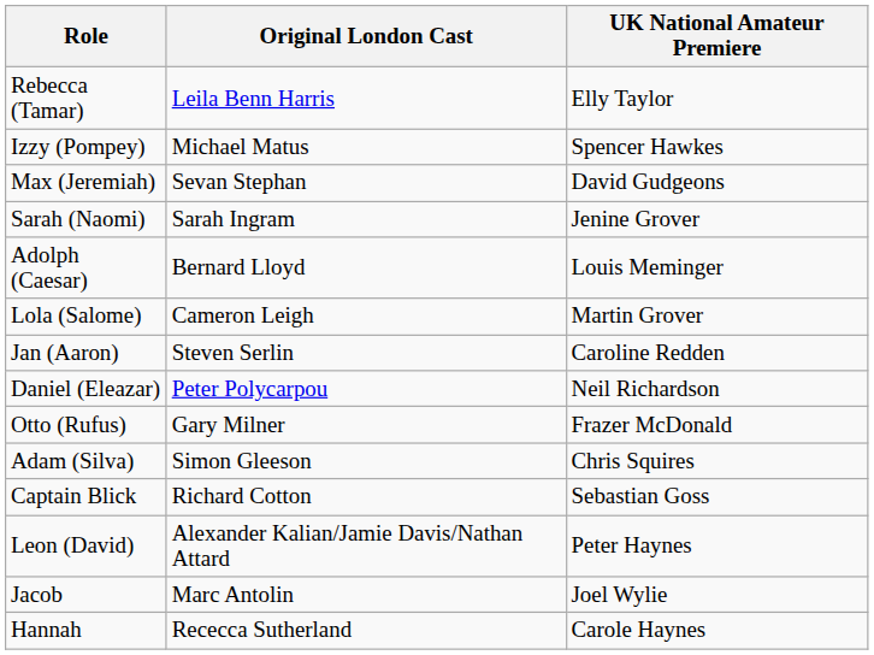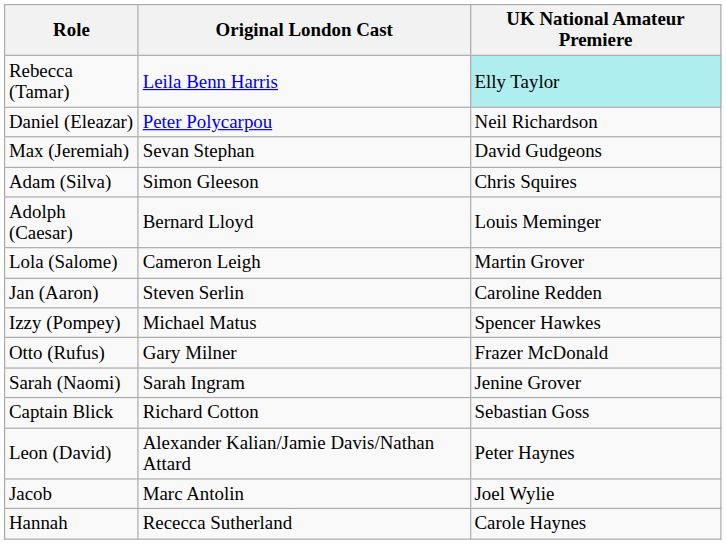 <table class="wikitable">
 <tr>
 <th>Role</th>
 <th>Original London Cast</th>
 <th>UK National Amateur Premiere</th>
 </tr>
 <tr>
 <td>Rebecca (Tamar)</td>
 <td><a href='#'>Leila Benn Harris</a></td>
-<td>Elly Taylor</td>
+<td style="background: paleturquoise;">Elly Taylor</td>
 </tr>
 <tr>
-<td>Izzy (Pompey)</td>
-<td>Michael Matus</td>
-<td>Spencer Hawkes</td>
+<td>Daniel (Eleazar)</td>
+<td><a href='#'>Peter Polycarpou</a></td>
+<td>Neil Richardson</td>
 </tr>
 <tr>
 <td>Max (Jeremiah)</td>
 <td>Sevan Stephan</td>
 <td>David Gudgeons</td>
 </tr>
 <tr>
-<td>Sarah (Naomi)</td>
-<td>Sarah Ingram</td>
-<td>Jenine Grover</td>
+<td>Adam (Silva)</td>
+<td>Simon Gleeson</td>
+<td>Chris Squires</td>
 </tr>
 <tr>
 <td>Adolph (Caesar)</td>
 <td>Bernard Lloyd</td>
 <td>Louis Meminger</td>
 </tr>
 <tr>
 <td>Lola (Salome)</td>
 <td>Cameron Leigh</td>
 <td>Martin Grover</td>
 </tr>
 <tr>
 <td>Jan (Aaron)</td>
 <td>Steven Serlin</td>
 <td>Caroline Redden</td>
 </tr>
 <tr>
-<td>Daniel (Eleazar)</td>
-<td><a href='#'>Peter Polycarpou</a></td>
-<td>Neil Richardson</td>
+<td>Izzy (Pompey)</td>
+<td>Michael Matus</td>
+<td>Spencer Hawkes</td>
 </tr>
 <tr>
 <td>Otto (Rufus)</td>
 <td>Gary Milner</td>
 <td>Frazer McDonald</td>
 </tr>
 <tr>
-<td>Adam (Silva)</td>
-<td>Simon Gleeson</td>
-<td>Chris Squires</td>
+<td>Sarah (Naomi)</td>
+<td>Sarah Ingram</td>
+<td>Jenine Grover</td>
 </tr>
 <tr>
 <td>Captain Blick</td>
 <td>Richard Cotton</td>
 <td>Sebastian Goss</td>
 </tr>
 <tr>
 <td>Leon (David)</td>
 <td>Alexander Kalian/Jamie Davis/Nathan Attard</td>
 <td>Peter Haynes</td>
 </tr>
 <tr>
 <td>Jacob</td>
 <td>Marc Antolin</td>
 <td>Joel Wylie</td>
 </tr>
 <tr>
 <td>Hannah</td>
 <td>Rececca Sutherland</td>
 <td>Carole Haynes</td>
 </tr>
 </table>
